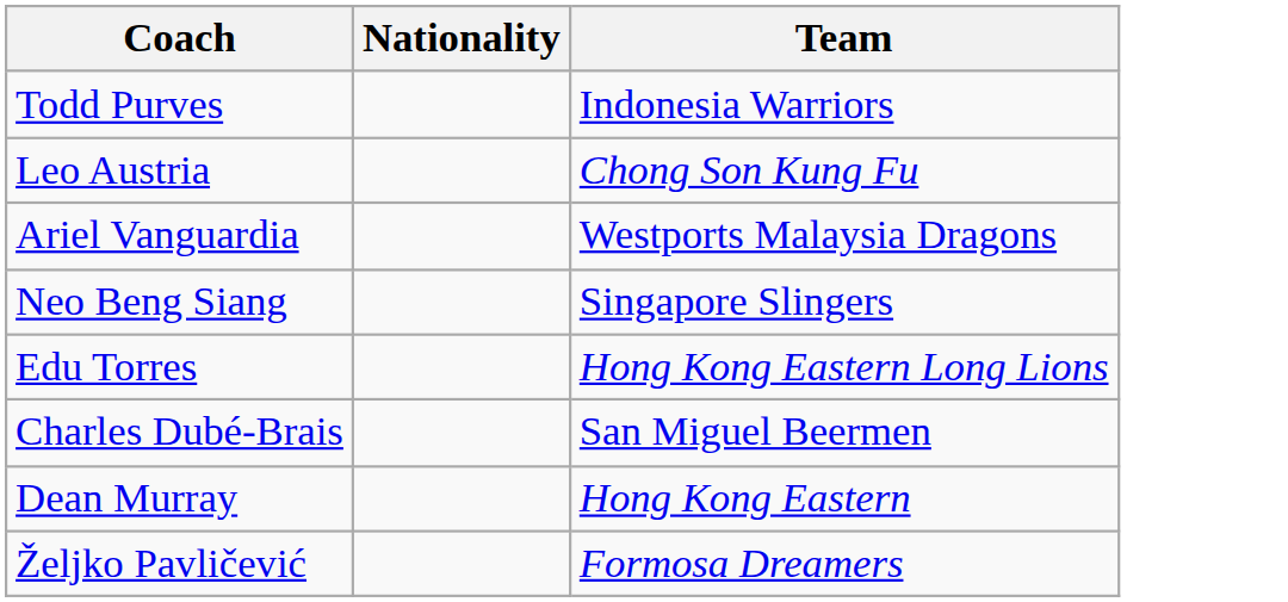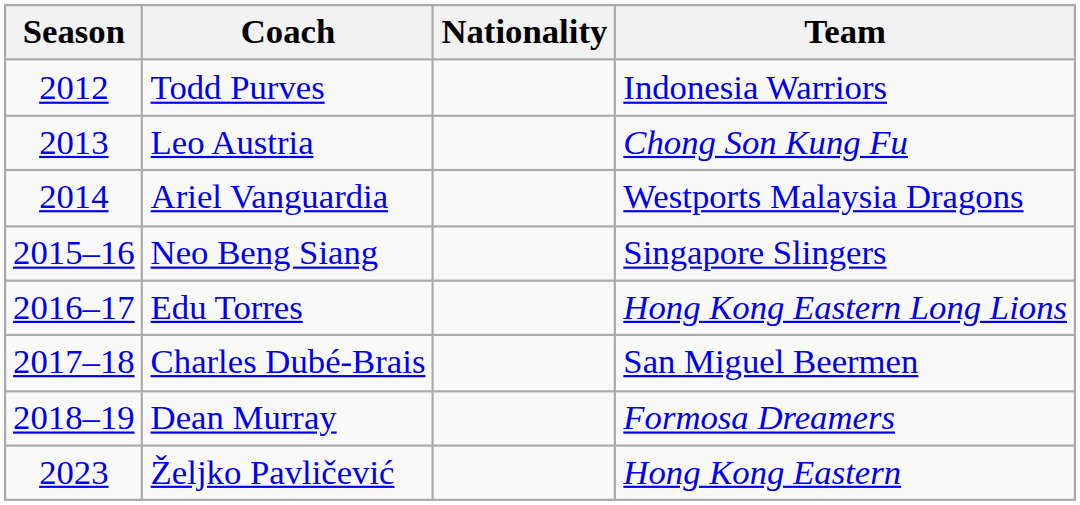 <table class="wikitable" style="font-size:100%;">
 <tr>
+<th>Season</th>
 <th>Coach</th>
 <th>Nationality</th>
 <th>Team</th>
 </tr>
 <tr>
+<td align=center><a href='#'>2012</a></td>
 <td><a href='#'>Todd Purves</a></td>
 <td></td>
 <td> <a href='#'>Indonesia Warriors</a></td>
 </tr>
 <tr>
+<td align=center><a href='#'>2013</a></td>
 <td><a href='#'>Leo Austria</a></td>
 <td></td>
 <td> <em><a href='#'>Chong Son Kung Fu</a></em></td>
 </tr>
 <tr>
+<td align=center><a href='#'>2014</a></td>
 <td><a href='#'>Ariel Vanguardia</a></td>
 <td></td>
 <td> <a href='#'>Westports Malaysia Dragons</a></td>
 </tr>
 <tr>
+<td align=center><a href='#'>2015–16</a></td>
 <td><a href='#'>Neo Beng Siang</a></td>
 <td></td>
 <td> <a href='#'>Singapore Slingers</a></td>
 </tr>
 <tr>
+<td align=center><a href='#'>2016–17</a></td>
 <td><a href='#'>Edu Torres</a></td>
 <td></td>
 <td> <em><a href='#'>Hong Kong Eastern Long Lions</a></em></td>
 </tr>
 <tr>
+<td align=center><a href='#'>2017–18</a></td>
 <td><a href='#'>Charles Dubé-Brais</a></td>
 <td></td>
 <td> <a href='#'>San Miguel Beermen</a></td>
 </tr>
 <tr>
+<td align=center><a href='#'>2018–19</a></td>
 <td><a href='#'>Dean Murray</a></td>
+<td></td>
+<td> <em><a href='#'>Formosa Dreamers</a></em></td>
+</tr>
+<tr>
+<td align=center><a href='#'>2023</a></td>
+<td><a href='#'>Željko Pavličević</a></td>
 <td></td>
 <td> <em><a href='#'>Hong Kong Eastern</a></em></td>
 </tr>
-<tr>
-<td><a href='#'>Željko Pavličević</a></td>
-<td></td>
-<td> <em><a href='#'>Formosa Dreamers</a></em></td>
-</tr>
 </table>
